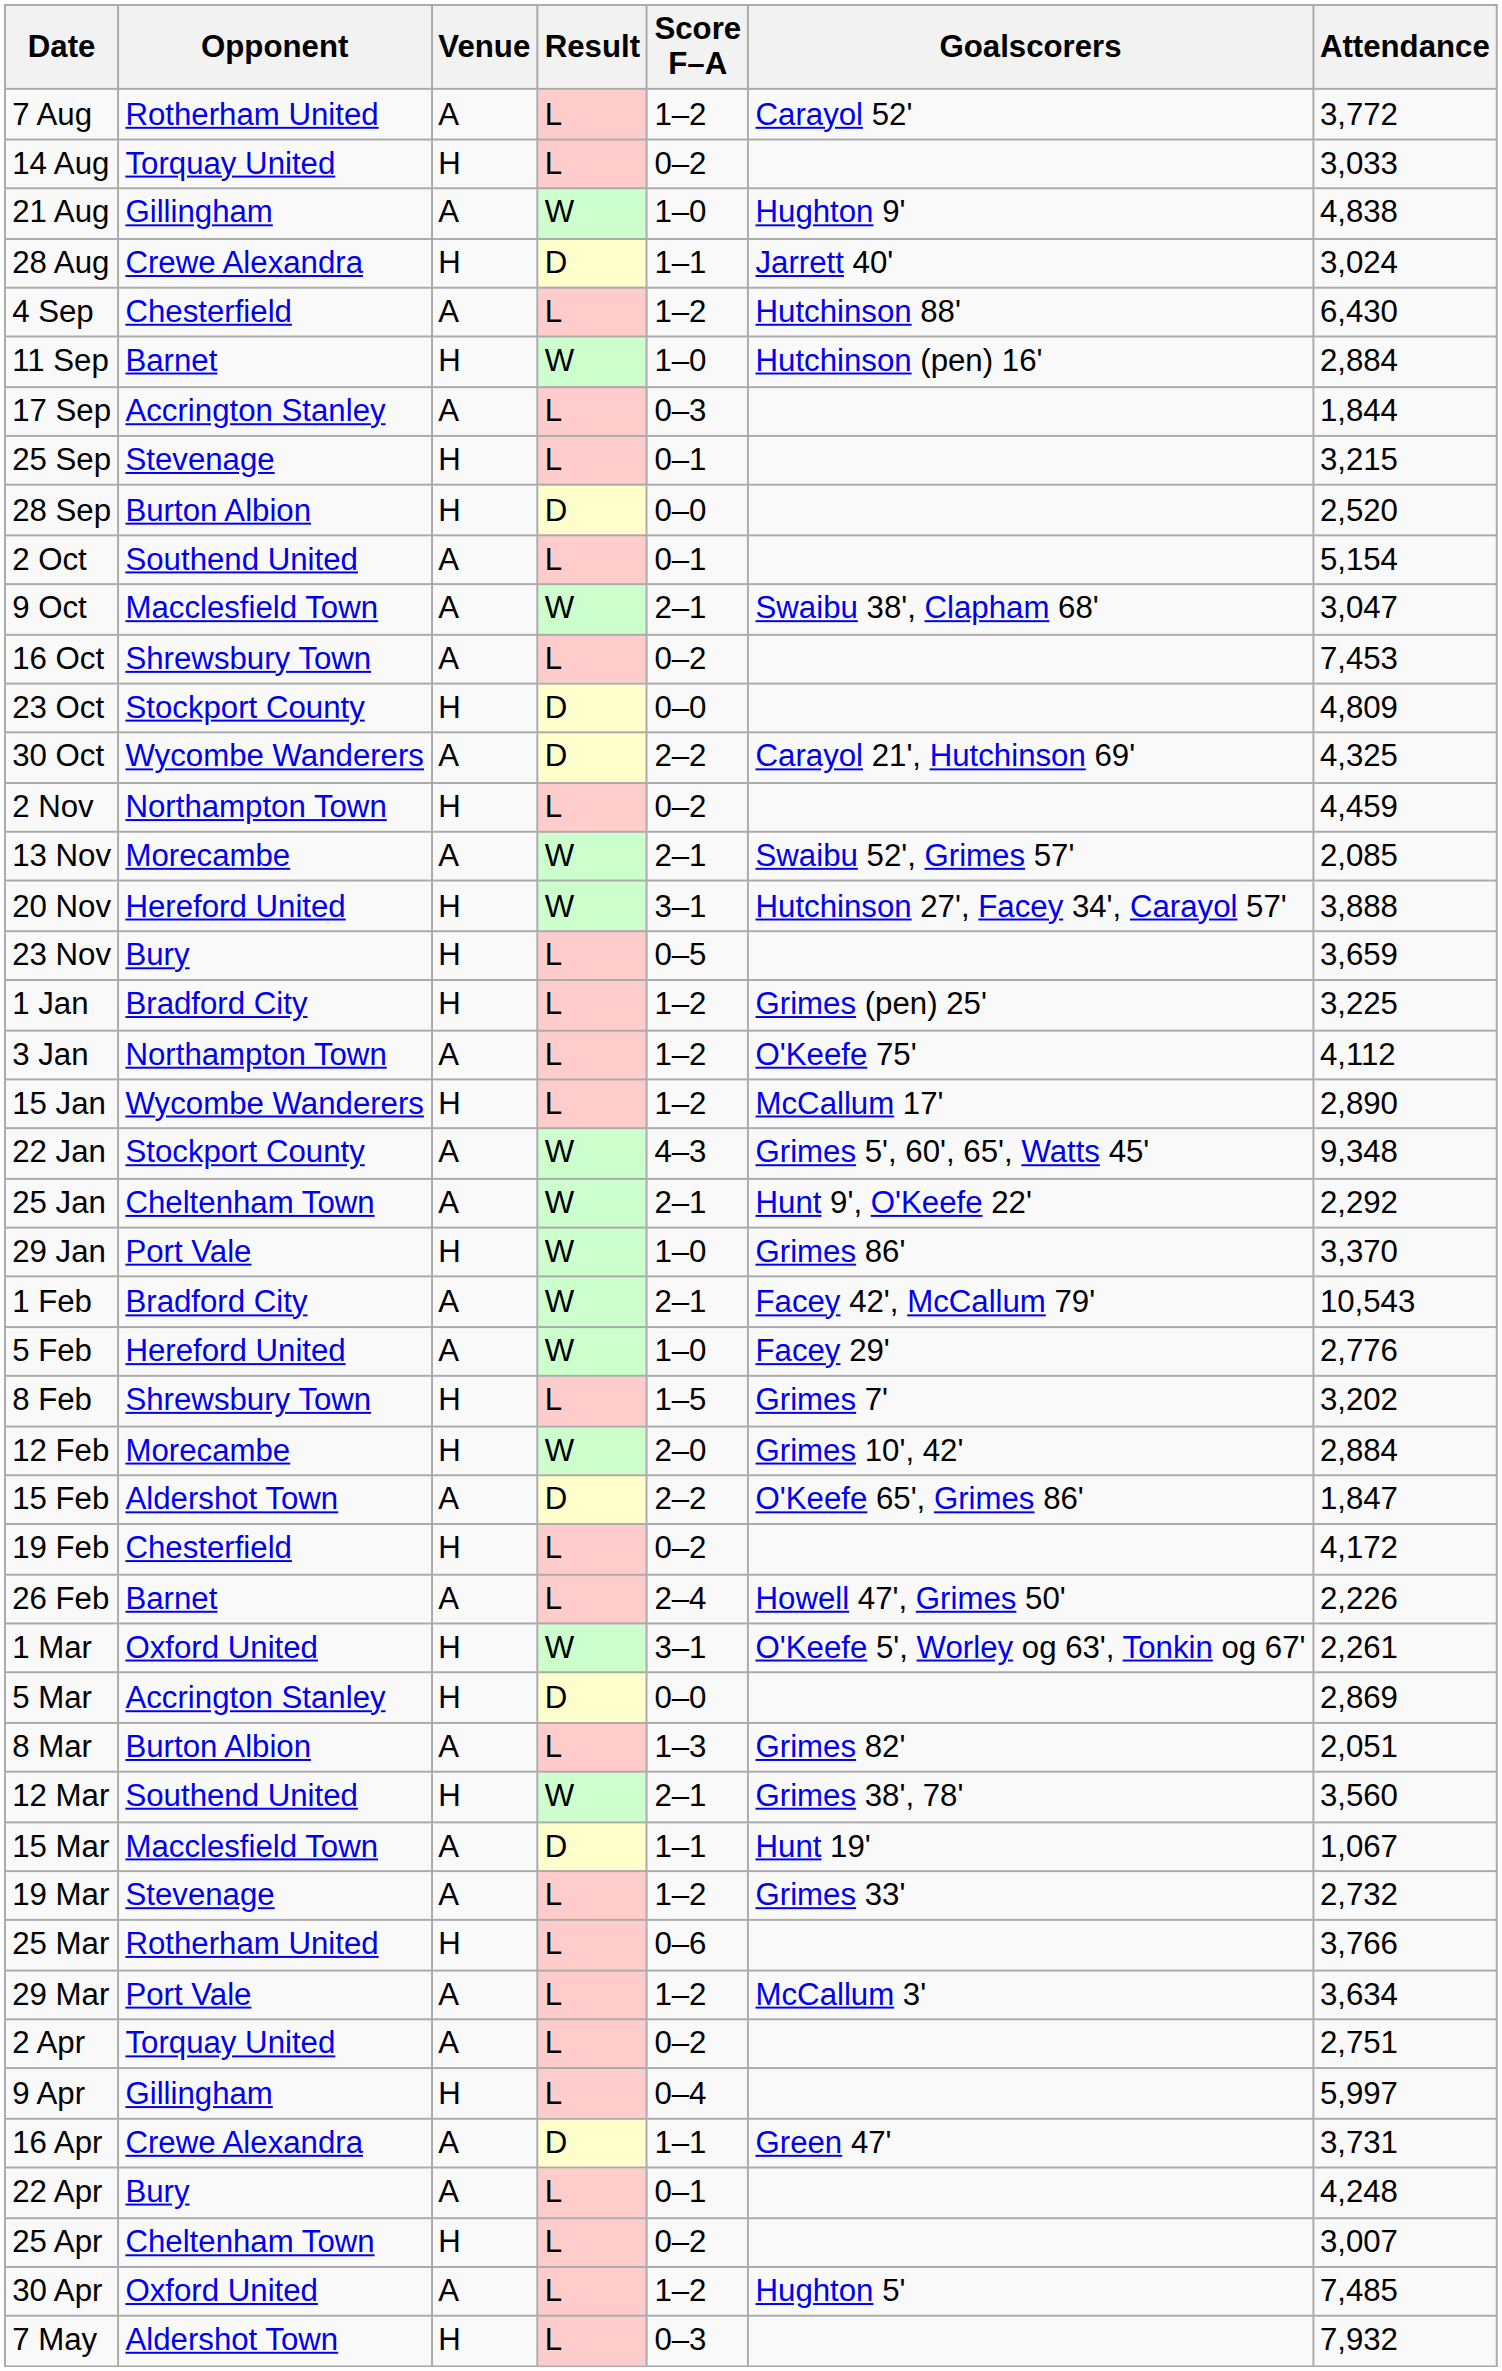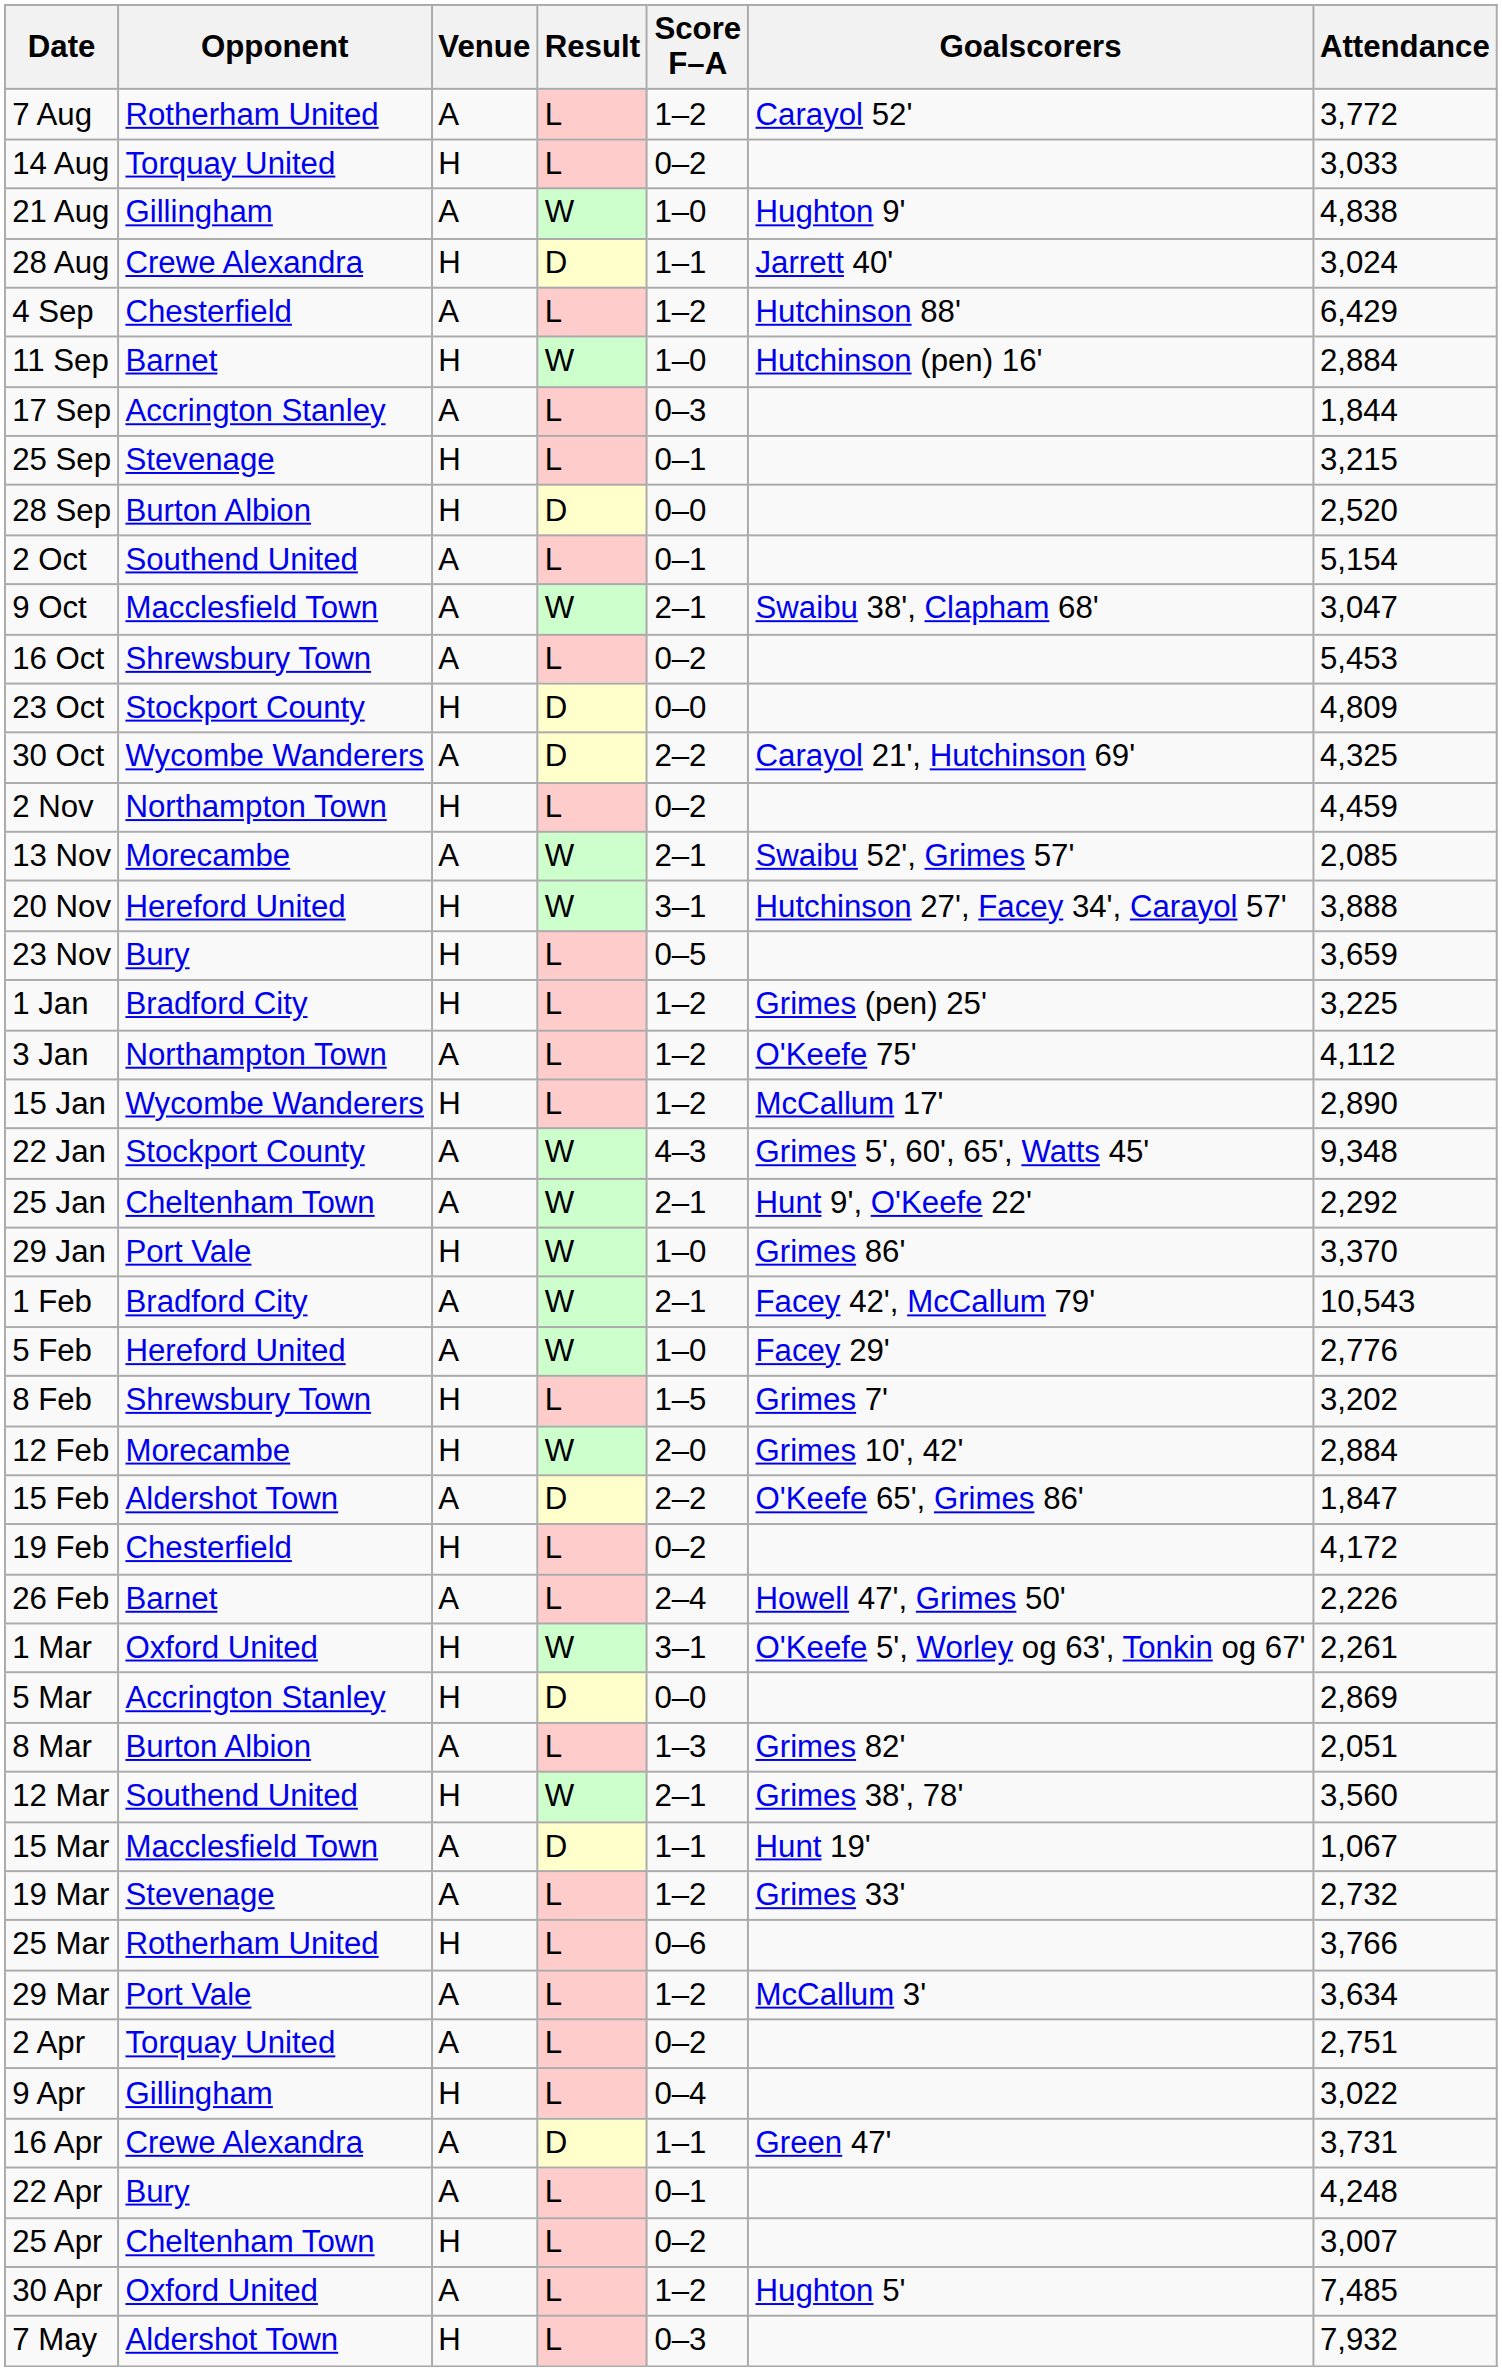 <table class="wikitable">
 <tr>
 <th>Date</th>
 <th>Opponent</th>
 <th>Venue</th>
 <th>Result</th>
 <th>Score<br>F–A</th>
 <th>Goalscorers</th>
 <th>Attendance</th>
 </tr>
 <tr>
 <td>7 Aug</td>
 <td><a href='#'>Rotherham United</a></td>
 <td>A</td>
 <td bgcolor="#FFCCCC">L</td>
 <td>1–2</td>
 <td><a href='#'>Carayol</a> 52'</td>
 <td>3,772</td>
 </tr>
 <tr>
 <td>14 Aug</td>
 <td><a href='#'>Torquay United</a></td>
 <td>H</td>
 <td bgcolor="#FFCCCC">L</td>
 <td>0–2</td>
 <td></td>
 <td>3,033</td>
 </tr>
 <tr>
 <td>21 Aug</td>
 <td><a href='#'>Gillingham</a></td>
 <td>A</td>
 <td bgcolor="#CCFFCC">W</td>
 <td>1–0</td>
 <td><a href='#'>Hughton</a> 9'</td>
 <td>4,838</td>
 </tr>
 <tr>
 <td>28 Aug</td>
 <td><a href='#'>Crewe Alexandra</a></td>
 <td>H</td>
 <td bgcolor="#FFFFCC">D</td>
 <td>1–1</td>
 <td><a href='#'>Jarrett</a> 40'</td>
 <td>3,024</td>
 </tr>
 <tr>
 <td>4 Sep</td>
 <td><a href='#'>Chesterfield</a></td>
 <td>A</td>
 <td bgcolor="#FFCCCC">L</td>
 <td>1–2</td>
 <td><a href='#'>Hutchinson</a> 88'</td>
-<td>6,430</td>
+<td>6,429</td>
 </tr>
 <tr>
 <td>11 Sep</td>
 <td><a href='#'>Barnet</a></td>
 <td>H</td>
 <td bgcolor="#CCFFCC">W</td>
 <td>1–0</td>
 <td><a href='#'>Hutchinson</a> (pen) 16'</td>
 <td>2,884</td>
 </tr>
 <tr>
 <td>17 Sep</td>
 <td><a href='#'>Accrington Stanley</a></td>
 <td>A</td>
 <td bgcolor="#FFCCCC">L</td>
 <td>0–3</td>
 <td></td>
 <td>1,844</td>
 </tr>
 <tr>
 <td>25 Sep</td>
 <td><a href='#'>Stevenage</a></td>
 <td>H</td>
 <td bgcolor="#FFCCCC">L</td>
 <td>0–1</td>
 <td></td>
 <td>3,215</td>
 </tr>
 <tr>
 <td>28 Sep</td>
 <td><a href='#'>Burton Albion</a></td>
 <td>H</td>
 <td bgcolor="#FFFFCC">D</td>
 <td>0–0</td>
 <td></td>
 <td>2,520</td>
 </tr>
 <tr>
 <td>2 Oct</td>
 <td><a href='#'>Southend United</a></td>
 <td>A</td>
 <td bgcolor="#FFCCCC">L</td>
 <td>0–1</td>
 <td></td>
 <td>5,154</td>
 </tr>
 <tr>
 <td>9 Oct</td>
 <td><a href='#'>Macclesfield Town</a></td>
 <td>A</td>
 <td bgcolor="#CCFFCC">W</td>
 <td>2–1</td>
 <td><a href='#'>Swaibu</a> 38', <a href='#'>Clapham</a> 68'</td>
 <td>3,047</td>
 </tr>
 <tr>
 <td>16 Oct</td>
 <td><a href='#'>Shrewsbury Town</a></td>
 <td>A</td>
 <td bgcolor="#FFCCCC">L</td>
 <td>0–2</td>
 <td></td>
-<td>7,453</td>
+<td>5,453</td>
 </tr>
 <tr>
 <td>23 Oct</td>
 <td><a href='#'>Stockport County</a></td>
 <td>H</td>
 <td bgcolor="#FFFFCC">D</td>
 <td>0–0</td>
 <td></td>
 <td>4,809</td>
 </tr>
 <tr>
 <td>30 Oct</td>
 <td><a href='#'>Wycombe Wanderers</a></td>
 <td>A</td>
 <td bgcolor="#FFFFCC">D</td>
 <td>2–2</td>
 <td><a href='#'>Carayol</a> 21', <a href='#'>Hutchinson</a> 69'</td>
 <td>4,325</td>
 </tr>
 <tr>
 <td>2 Nov</td>
 <td><a href='#'>Northampton Town</a></td>
 <td>H</td>
 <td bgcolor="#FFCCCC">L</td>
 <td>0–2</td>
 <td></td>
 <td>4,459</td>
 </tr>
 <tr>
 <td>13 Nov</td>
 <td><a href='#'>Morecambe</a></td>
 <td>A</td>
 <td bgcolor="#CCFFCC">W</td>
 <td>2–1</td>
 <td><a href='#'>Swaibu</a> 52', <a href='#'>Grimes</a> 57'</td>
 <td>2,085</td>
 </tr>
 <tr>
 <td>20 Nov</td>
 <td><a href='#'>Hereford United</a></td>
 <td>H</td>
 <td bgcolor="#CCFFCC">W</td>
 <td>3–1</td>
 <td><a href='#'>Hutchinson</a> 27', <a href='#'>Facey</a> 34', <a href='#'>Carayol</a> 57'</td>
 <td>3,888</td>
 </tr>
 <tr>
 <td>23 Nov</td>
 <td><a href='#'>Bury</a></td>
 <td>H</td>
 <td bgcolor="#FFCCCC">L</td>
 <td>0–5</td>
 <td></td>
 <td>3,659</td>
 </tr>
 <tr>
 <td>1 Jan</td>
 <td><a href='#'>Bradford City</a></td>
 <td>H</td>
 <td bgcolor="#FFCCCC">L</td>
 <td>1–2</td>
 <td><a href='#'>Grimes</a> (pen) 25'</td>
 <td>3,225</td>
 </tr>
 <tr>
 <td>3 Jan</td>
 <td><a href='#'>Northampton Town</a></td>
 <td>A</td>
 <td bgcolor="#FFCCCC">L</td>
 <td>1–2</td>
 <td><a href='#'>O'Keefe</a> 75'</td>
 <td>4,112</td>
 </tr>
 <tr>
 <td>15 Jan</td>
 <td><a href='#'>Wycombe Wanderers</a></td>
 <td>H</td>
 <td bgcolor="#FFCCCC">L</td>
 <td>1–2</td>
 <td><a href='#'>McCallum</a> 17'</td>
 <td>2,890</td>
 </tr>
 <tr>
 <td>22 Jan</td>
 <td><a href='#'>Stockport County</a></td>
 <td>A</td>
 <td bgcolor="#CCFFCC">W</td>
 <td>4–3</td>
 <td><a href='#'>Grimes</a> 5', 60', 65', <a href='#'>Watts</a> 45'</td>
 <td>9,348</td>
 </tr>
 <tr>
 <td>25 Jan</td>
 <td><a href='#'>Cheltenham Town</a></td>
 <td>A</td>
 <td bgcolor="#CCFFCC">W</td>
 <td>2–1</td>
 <td><a href='#'>Hunt</a> 9', <a href='#'>O'Keefe</a> 22'</td>
 <td>2,292</td>
 </tr>
 <tr>
 <td>29 Jan</td>
 <td><a href='#'>Port Vale</a></td>
 <td>H</td>
 <td bgcolor="#CCFFCC">W</td>
 <td>1–0</td>
 <td><a href='#'>Grimes</a> 86'</td>
 <td>3,370</td>
 </tr>
 <tr>
 <td>1 Feb</td>
 <td><a href='#'>Bradford City</a></td>
 <td>A</td>
 <td bgcolor="#CCFFCC">W</td>
 <td>2–1</td>
 <td><a href='#'>Facey</a> 42', <a href='#'>McCallum</a> 79'</td>
 <td>10,543</td>
 </tr>
 <tr>
 <td>5 Feb</td>
 <td><a href='#'>Hereford United</a></td>
 <td>A</td>
 <td bgcolor="#CCFFCC">W</td>
 <td>1–0</td>
 <td><a href='#'>Facey</a> 29'</td>
 <td>2,776</td>
 </tr>
 <tr>
 <td>8 Feb</td>
 <td><a href='#'>Shrewsbury Town</a></td>
 <td>H</td>
 <td bgcolor="#FFCCCC">L</td>
 <td>1–5</td>
 <td><a href='#'>Grimes</a> 7'</td>
 <td>3,202</td>
 </tr>
 <tr>
 <td>12 Feb</td>
 <td><a href='#'>Morecambe</a></td>
 <td>H</td>
 <td bgcolor="#CCFFCC">W</td>
 <td>2–0</td>
 <td><a href='#'>Grimes</a> 10', 42'</td>
 <td>2,884</td>
 </tr>
 <tr>
 <td>15 Feb</td>
 <td><a href='#'>Aldershot Town</a></td>
 <td>A</td>
 <td bgcolor="#FFFFCC">D</td>
 <td>2–2</td>
 <td><a href='#'>O'Keefe</a> 65', <a href='#'>Grimes</a> 86'</td>
 <td>1,847</td>
 </tr>
 <tr>
 <td>19 Feb</td>
 <td><a href='#'>Chesterfield</a></td>
 <td>H</td>
 <td bgcolor="#FFCCCC">L</td>
 <td>0–2</td>
 <td></td>
 <td>4,172</td>
 </tr>
 <tr>
 <td>26 Feb</td>
 <td><a href='#'>Barnet</a></td>
 <td>A</td>
 <td bgcolor="#FFCCCC">L</td>
 <td>2–4</td>
 <td><a href='#'>Howell</a> 47', <a href='#'>Grimes</a> 50'</td>
 <td>2,226</td>
 </tr>
 <tr>
 <td>1 Mar</td>
 <td><a href='#'>Oxford United</a></td>
 <td>H</td>
 <td bgcolor="#CCFFCC">W</td>
 <td>3–1</td>
 <td><a href='#'>O'Keefe</a> 5', <a href='#'>Worley</a> og 63', <a href='#'>Tonkin</a> og 67'</td>
 <td>2,261</td>
 </tr>
 <tr>
 <td>5 Mar</td>
 <td><a href='#'>Accrington Stanley</a></td>
 <td>H</td>
 <td bgcolor="#FFFFCC">D</td>
 <td>0–0</td>
 <td></td>
 <td>2,869</td>
 </tr>
 <tr>
 <td>8 Mar</td>
 <td><a href='#'>Burton Albion</a></td>
 <td>A</td>
 <td bgcolor="#FFCCCC">L</td>
 <td>1–3</td>
 <td><a href='#'>Grimes</a> 82'</td>
 <td>2,051</td>
 </tr>
 <tr>
 <td>12 Mar</td>
 <td><a href='#'>Southend United</a></td>
 <td>H</td>
 <td bgcolor="#CCFFCC">W</td>
 <td>2–1</td>
 <td><a href='#'>Grimes</a> 38', 78'</td>
 <td>3,560</td>
 </tr>
 <tr>
 <td>15 Mar</td>
 <td><a href='#'>Macclesfield Town</a></td>
 <td>A</td>
 <td bgcolor="#FFFFCC">D</td>
 <td>1–1</td>
 <td><a href='#'>Hunt</a> 19'</td>
 <td>1,067</td>
 </tr>
 <tr>
 <td>19 Mar</td>
 <td><a href='#'>Stevenage</a></td>
 <td>A</td>
 <td bgcolor="#FFCCCC">L</td>
 <td>1–2</td>
 <td><a href='#'>Grimes</a> 33'</td>
 <td>2,732</td>
 </tr>
 <tr>
 <td>25 Mar</td>
 <td><a href='#'>Rotherham United</a></td>
 <td>H</td>
 <td bgcolor="#FFCCCC">L</td>
 <td>0–6</td>
 <td></td>
 <td>3,766</td>
 </tr>
 <tr>
 <td>29 Mar</td>
 <td><a href='#'>Port Vale</a></td>
 <td>A</td>
 <td bgcolor="#FFCCCC">L</td>
 <td>1–2</td>
 <td><a href='#'>McCallum</a> 3'</td>
 <td>3,634</td>
 </tr>
 <tr>
 <td>2 Apr</td>
 <td><a href='#'>Torquay United</a></td>
 <td>A</td>
 <td bgcolor="#FFCCCC">L</td>
 <td>0–2</td>
 <td></td>
 <td>2,751</td>
 </tr>
 <tr>
 <td>9 Apr</td>
 <td><a href='#'>Gillingham</a></td>
 <td>H</td>
 <td bgcolor="#FFCCCC">L</td>
 <td>0–4</td>
 <td></td>
-<td>5,997</td>
+<td>3,022</td>
 </tr>
 <tr>
 <td>16 Apr</td>
 <td><a href='#'>Crewe Alexandra</a></td>
 <td>A</td>
 <td bgcolor="#FFFFCC">D</td>
 <td>1–1</td>
 <td><a href='#'>Green</a> 47'</td>
 <td>3,731</td>
 </tr>
 <tr>
 <td>22 Apr</td>
 <td><a href='#'>Bury</a></td>
 <td>A</td>
 <td bgcolor="#FFCCCC">L</td>
 <td>0–1</td>
 <td></td>
 <td>4,248</td>
 </tr>
 <tr>
 <td>25 Apr</td>
 <td><a href='#'>Cheltenham Town</a></td>
 <td>H</td>
 <td bgcolor="#FFCCCC">L</td>
 <td>0–2</td>
 <td></td>
 <td>3,007</td>
 </tr>
 <tr>
 <td>30 Apr</td>
 <td><a href='#'>Oxford United</a></td>
 <td>A</td>
 <td bgcolor="#FFCCCC">L</td>
 <td>1–2</td>
 <td><a href='#'>Hughton</a> 5'</td>
 <td>7,485</td>
 </tr>
 <tr>
 <td>7 May</td>
 <td><a href='#'>Aldershot Town</a></td>
 <td>H</td>
 <td bgcolor="#FFCCCC">L</td>
 <td>0–3</td>
 <td></td>
 <td>7,932</td>
 </tr>
 </table>
